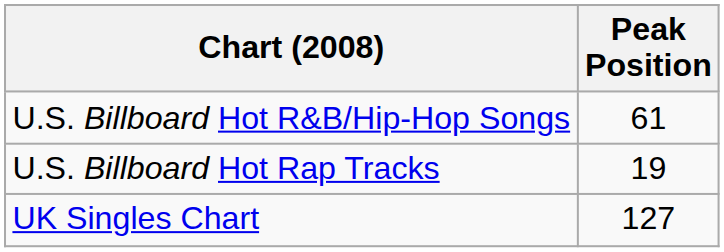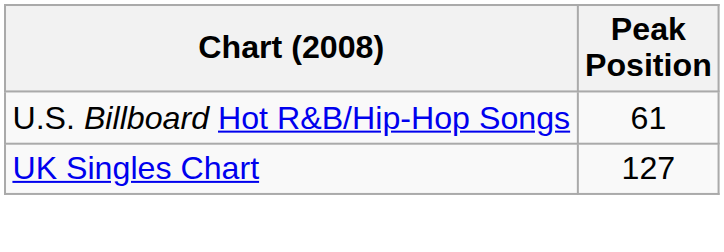 <table class="wikitable">
 <tr>
 <th align="left">Chart (2008)</th>
 <th align="left">Peak<br>Position</th>
 </tr>
 <tr>
 <td align="left">U.S. <em>Billboard</em> <a href='#'>Hot R&B/Hip-Hop Songs</a></td>
 <td align="center">61</td>
 </tr>
 <tr>
-<td align="left">U.S. <em>Billboard</em> <a href='#'>Hot Rap Tracks</a></td>
-<td align="center">19</td>
-</tr>
-<tr>
 <td align="left"><a href='#'>UK Singles Chart</a></td>
 <td align="center">127</td>
 </tr>
 </table>
